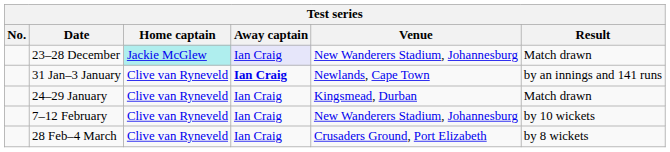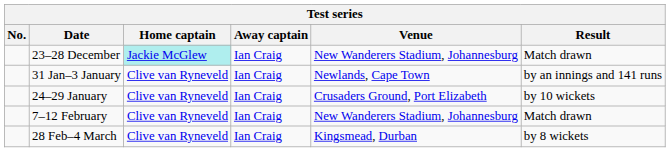 <table class="wikitable">
 <tr>
 <th colspan="9">Test series</th>
 </tr>
 <tr>
 <th>No.</th>
 <th>Date</th>
 <th>Home captain</th>
 <th>Away captain</th>
 <th>Venue</th>
 <th>Result</th>
 </tr>
 <tr>
 <td></td>
 <td>23–28 December</td>
 <td style="background: paleturquoise;"><a href='#'>Jackie McGlew</a></td>
-<td style="background: lavender;"><a href='#'>Ian Craig</a></td>
+<td><a href='#'>Ian Craig</a></td>
 <td><a href='#'>New Wanderers Stadium</a>, <a href='#'>Johannesburg</a></td>
 <td>Match drawn</td>
 </tr>
 <tr>
 <td></td>
 <td>31 Jan–3 January</td>
 <td><a href='#'>Clive van Ryneveld</a></td>
-<td><strong><a href='#'>Ian Craig</a></strong></td>
+<td><a href='#'>Ian Craig</a></td>
 <td><a href='#'>Newlands</a>, <a href='#'>Cape Town</a></td>
 <td> by an innings and 141 runs</td>
 </tr>
 <tr>
 <td></td>
 <td>24–29 January</td>
 <td><a href='#'>Clive van Ryneveld</a></td>
 <td><a href='#'>Ian Craig</a></td>
-<td><a href='#'>Kingsmead</a>, <a href='#'>Durban</a></td>
-<td>Match drawn</td>
+<td><a href='#'>Crusaders Ground</a>, <a href='#'>Port Elizabeth</a></td>
+<td> by 10 wickets</td>
 </tr>
 <tr>
 <td></td>
 <td>7–12 February</td>
 <td><a href='#'>Clive van Ryneveld</a></td>
 <td><a href='#'>Ian Craig</a></td>
 <td><a href='#'>New Wanderers Stadium</a>, <a href='#'>Johannesburg</a></td>
-<td> by 10 wickets</td>
+<td>Match drawn</td>
 </tr>
 <tr>
 <td></td>
 <td>28 Feb–4 March</td>
 <td><a href='#'>Clive van Ryneveld</a></td>
 <td><a href='#'>Ian Craig</a></td>
-<td><a href='#'>Crusaders Ground</a>, <a href='#'>Port Elizabeth</a></td>
+<td><a href='#'>Kingsmead</a>, <a href='#'>Durban</a></td>
 <td> by 8 wickets</td>
 </tr>
 </table>
